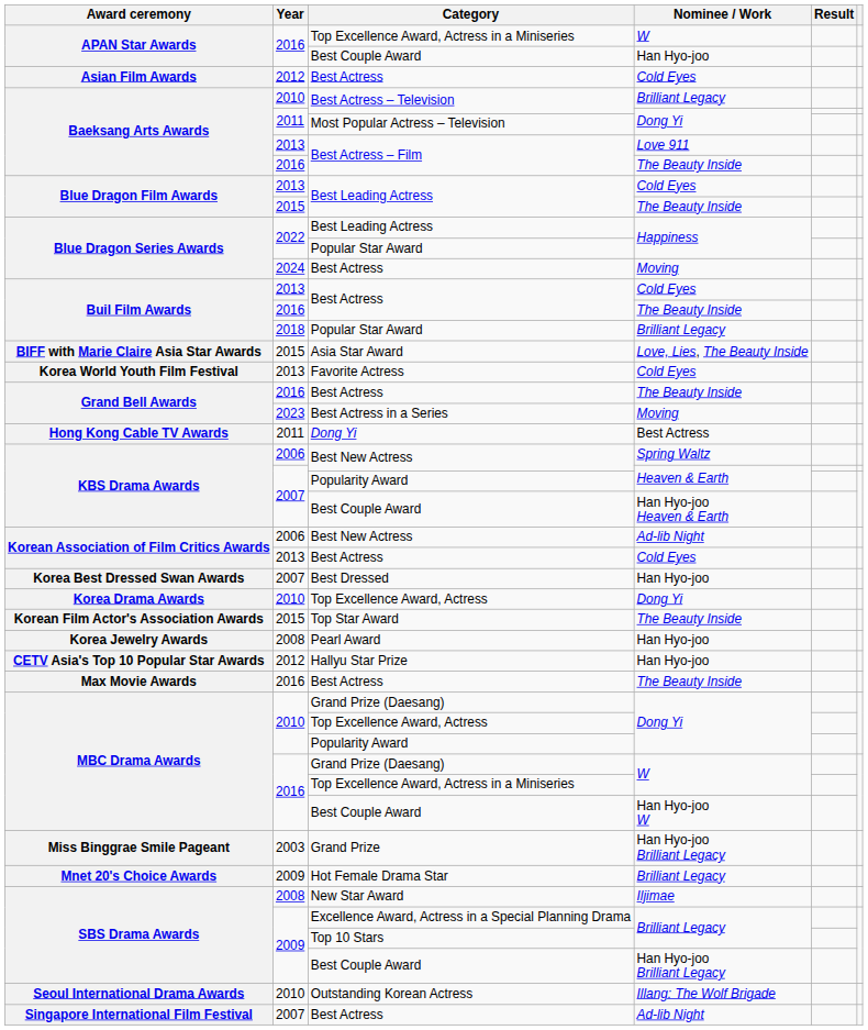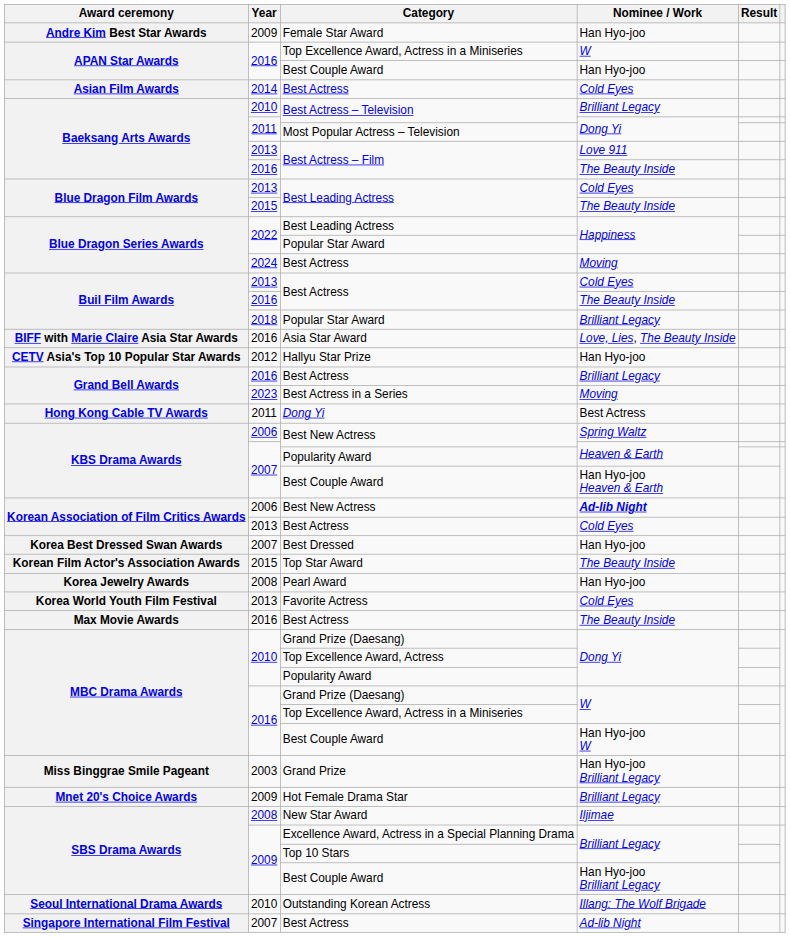 <table class="wikitable plainrowheaders sortable">
 <tr>
 <th scope="col">Award ceremony</th>
 <th scope="col">Year</th>
 <th scope="col">Category</th>
 <th scope="col">Nominee / Work</th>
 <th scope="col">Result</th>
 <th scope="col" class="unsortable"></th>
+</tr>
+<tr>
+<th scope="row"><a href='#'>Andre Kim</a> Best Star Awards</th>
+<td style="text-align:center">2009</td>
+<td>Female Star Award</td>
+<td>Han Hyo-joo</td>
+<td></td>
+<td style="text-align:center"></td>
 </tr>
 <tr>
 <th scope="row" rowspan="2"><a href='#'>APAN Star Awards</a></th>
 <td rowspan="2" style="text-align:center"><a href='#'>2016</a></td>
 <td>Top Excellence Award, Actress in a Miniseries</td>
 <td><em><a href='#'>W</a></em></td>
 <td></td>
 <td style="text-align:center"></td>
 </tr>
 <tr>
 <td>Best Couple Award</td>
 <td>Han Hyo-joo </td>
 <td></td>
 <td style="text-align:center"></td>
 </tr>
 <tr>
 <th scope="row"><a href='#'>Asian Film Awards</a></th>
-<td style="text-align:center"><a href='#'>2012</a></td>
+<td style="text-align:center"><a href='#'>2014</a></td>
 <td><a href='#'>Best Actress</a></td>
 <td><em><a href='#'>Cold Eyes</a></em></td>
 <td></td>
 <td style="text-align:center"></td>
 </tr>
 <tr>
 <th scope="row" rowspan="5"><a href='#'>Baeksang Arts Awards</a></th>
 <td style="text-align:center"><a href='#'>2010</a></td>
 <td rowspan="2"><a href='#'>Best Actress – Television</a></td>
 <td><em><a href='#'>Brilliant Legacy</a></em></td>
 <td></td>
 <td style="text-align:center"></td>
 </tr>
 <tr>
 <td rowspan="2" style="text-align:center"><a href='#'>2011</a></td>
 <td rowspan="2"><em><a href='#'>Dong Yi</a></em></td>
 <td></td>
 <td style="text-align:center"></td>
 </tr>
 <tr>
 <td>Most Popular Actress – Television</td>
 <td></td>
 <td style="text-align:center"></td>
 </tr>
 <tr>
 <td style="text-align:center"><a href='#'>2013</a></td>
 <td rowspan="2"><a href='#'>Best Actress – Film</a></td>
 <td><em><a href='#'>Love 911</a></em></td>
 <td></td>
 <td style="text-align:center"></td>
 </tr>
 <tr>
 <td style="text-align:center"><a href='#'>2016</a></td>
 <td><em><a href='#'>The Beauty Inside</a></em></td>
 <td></td>
 <td style="text-align:center"></td>
 </tr>
 <tr>
 <th scope="row" rowspan="2"><a href='#'>Blue Dragon Film Awards</a></th>
 <td style="text-align:center"><a href='#'>2013</a></td>
 <td rowspan="2"><a href='#'>Best Leading Actress</a></td>
 <td><em><a href='#'>Cold Eyes</a></em></td>
 <td></td>
 <td style="text-align:center"></td>
 </tr>
 <tr>
 <td style="text-align:center"><a href='#'>2015</a></td>
 <td><em><a href='#'>The Beauty Inside</a></em></td>
 <td></td>
 <td style="text-align:center"></td>
 </tr>
 <tr>
 <th scope="row" rowspan="3"><a href='#'>Blue Dragon Series Awards</a></th>
 <td rowspan="2" style="text-align:center"><a href='#'>2022</a></td>
 <td>Best Leading Actress</td>
 <td rowspan="2"><em><a href='#'>Happiness</a></em></td>
 <td></td>
 <td style="text-align:center"></td>
 </tr>
 <tr>
 <td>Popular Star Award</td>
 <td></td>
 <td style="text-align:center"></td>
 </tr>
 <tr>
 <td rowspan="1" style="text-align:center"><a href='#'>2024</a></td>
 <td>Best Actress</td>
 <td><em><a href='#'>Moving</a></em></td>
 <td></td>
 <td style="text-align:center"></td>
 </tr>
 <tr>
 <th scope="row" rowspan="3"><a href='#'>Buil Film Awards</a></th>
 <td style="text-align:center"><a href='#'>2013</a></td>
 <td rowspan="2">Best Actress</td>
 <td><em><a href='#'>Cold Eyes</a></em></td>
 <td></td>
 <td style="text-align:center"></td>
 </tr>
 <tr>
 <td style="text-align:center"><a href='#'>2016</a></td>
 <td><em><a href='#'>The Beauty Inside</a></em></td>
 <td></td>
 <td style="text-align:center"></td>
 </tr>
 <tr>
 <td style="text-align:center"><a href='#'>2018</a></td>
 <td>Popular Star Award</td>
 <td><em><a href='#'>Brilliant Legacy</a></em></td>
 <td></td>
 <td style="text-align:center"></td>
 </tr>
 <tr>
 <th scope="row"><a href='#'>BIFF</a> with <a href='#'>Marie Claire</a> Asia Star Awards</th>
-<td style="text-align:center">2015</td>
+<td style="text-align:center">2016</td>
 <td>Asia Star Award</td>
 <td><a href='#'><em>Love, Lies</em></a>, <em><a href='#'>The Beauty Inside</a></em></td>
 <td></td>
 <td style="text-align:center"></td>
 </tr>
 <tr>
-<th scope="row">Korea World Youth Film Festival</th>
-<td style="text-align:center">2013</td>
-<td>Favorite Actress</td>
-<td><em><a href='#'>Cold Eyes</a></em></td>
+<th scope="row"><a href='#'>CETV</a> Asia's Top 10 Popular Star Awards</th>
+<td style="text-align:center">2012</td>
+<td>Hallyu Star Prize</td>
+<td>Han Hyo-joo</td>
 <td></td>
 <td style="text-align:center"></td>
 </tr>
 <tr>
 <th scope="row" rowspan="2"><a href='#'>Grand Bell Awards</a></th>
 <td style="text-align:center"><a href='#'>2016</a></td>
 <td>Best Actress</td>
-<td><em><a href='#'>The Beauty Inside</a></em></td>
+<td><em><a href='#'>Brilliant Legacy</a></em></td>
 <td></td>
 <td style="text-align:center"></td>
 </tr>
 <tr>
 <td style="text-align:center"><a href='#'>2023</a></td>
 <td>Best Actress in a Series</td>
 <td><em><a href='#'>Moving</a></em></td>
 <td></td>
 <td style="text-align:center"></td>
 </tr>
 <tr>
 <th scope="row"><a href='#'>Hong Kong Cable TV Awards</a></th>
 <td style="text-align:center">2011</td>
 <td><em><a href='#'>Dong Yi</a></em></td>
 <td>Best Actress</td>
 <td></td>
 <td style="text-align:center"></td>
 </tr>
 <tr>
 <th scope="row" rowspan="4"><a href='#'>KBS Drama Awards</a></th>
 <td style="text-align:center"><a href='#'>2006</a></td>
 <td rowspan="2">Best New Actress</td>
 <td><em><a href='#'>Spring Waltz</a></em></td>
 <td></td>
 <td style="text-align:center"></td>
 </tr>
 <tr>
 <td rowspan="3" style="text-align:center"><a href='#'>2007</a></td>
 <td rowspan="2"><em><a href='#'>Heaven & Earth</a></em></td>
 <td></td>
 <td style="text-align:center"></td>
 </tr>
 <tr>
 <td>Popularity Award</td>
 <td></td>
 <td rowspan="2" style="text-align:center"></td>
 </tr>
 <tr>
 <td>Best Couple Award</td>
 <td>Han Hyo-joo <br><em><a href='#'>Heaven & Earth</a></em></td>
 <td></td>
 </tr>
 <tr>
 <th scope="row" rowspan="2"><a href='#'>Korean Association of Film Critics Awards</a></th>
 <td style="text-align:center">2006</td>
 <td>Best New Actress</td>
-<td><em><a href='#'>Ad-lib Night</a></em></td>
+<td><strong><em><a href='#'>Ad-lib Night</a></em></strong></td>
 <td></td>
 <td style="text-align:center"></td>
 </tr>
 <tr>
 <td style="text-align:center">2013</td>
 <td>Best Actress</td>
 <td><em><a href='#'>Cold Eyes</a></em></td>
 <td></td>
 <td style="text-align:center"></td>
 </tr>
 <tr>
 <th scope="row">Korea Best Dressed Swan Awards</th>
 <td style="text-align:center">2007</td>
 <td>Best Dressed</td>
 <td>Han Hyo-joo</td>
-<td></td>
-<td style="text-align:center"></td>
-</tr>
-<tr>
-<th scope="row"><a href='#'>Korea Drama Awards</a></th>
-<td style="text-align:center"><a href='#'>2010</a></td>
-<td>Top Excellence Award, Actress</td>
-<td><em><a href='#'>Dong Yi</a></em></td>
 <td></td>
 <td style="text-align:center"></td>
 </tr>
 <tr>
 <th scope="row">Korean Film Actor's Association Awards</th>
 <td style="text-align:center">2015</td>
 <td>Top Star Award</td>
 <td><em><a href='#'>The Beauty Inside</a></em></td>
 <td></td>
 <td style="text-align:center"></td>
 </tr>
 <tr>
 <th scope="row">Korea Jewelry Awards</th>
 <td style="text-align:center">2008</td>
 <td>Pearl Award</td>
 <td>Han Hyo-joo</td>
 <td></td>
 <td style="text-align:center"></td>
 </tr>
 <tr>
-<th scope="row"><a href='#'>CETV</a> Asia's Top 10 Popular Star Awards</th>
-<td style="text-align:center">2012</td>
-<td>Hallyu Star Prize</td>
-<td>Han Hyo-joo</td>
+<th scope="row">Korea World Youth Film Festival</th>
+<td style="text-align:center">2013</td>
+<td>Favorite Actress</td>
+<td><em><a href='#'>Cold Eyes</a></em></td>
 <td></td>
 <td style="text-align:center"></td>
 </tr>
 <tr>
 <th scope="row">Max Movie Awards</th>
 <td style="text-align:center">2016</td>
 <td>Best Actress</td>
 <td><em><a href='#'>The Beauty Inside</a></em></td>
 <td></td>
 <td style="text-align:center"></td>
 </tr>
 <tr>
 <th scope="row" rowspan="6"><a href='#'>MBC Drama Awards</a></th>
 <td rowspan="3" style="text-align:center"><a href='#'>2010</a></td>
 <td>Grand Prize (Daesang)</td>
 <td rowspan="3"><em><a href='#'>Dong Yi</a></em></td>
 <td></td>
 <td rowspan="3" style="text-align:center"></td>
 </tr>
 <tr>
 <td>Top Excellence Award, Actress</td>
 <td></td>
 </tr>
 <tr>
 <td>Popularity Award</td>
 <td></td>
 </tr>
 <tr>
 <td rowspan="3" style="text-align:center"><a href='#'>2016</a></td>
 <td>Grand Prize (Daesang)</td>
 <td rowspan="2"><em><a href='#'>W</a></em></td>
 <td></td>
 <td rowspan="3" style="text-align:center"></td>
 </tr>
 <tr>
 <td>Top Excellence Award, Actress in a Miniseries</td>
 <td></td>
 </tr>
 <tr>
 <td>Best Couple Award</td>
 <td>Han Hyo-joo <br><em><a href='#'>W</a></em></td>
 <td></td>
 </tr>
 <tr>
 <th scope="row">Miss Binggrae Smile Pageant</th>
 <td style="text-align:center">2003</td>
 <td>Grand Prize</td>
 <td>Han Hyo-joo <br> <em><a href='#'>Brilliant Legacy</a></em></td>
 <td></td>
 <td style="text-align:center"></td>
 </tr>
 <tr>
 <th scope="row"><a href='#'>Mnet 20's Choice Awards</a></th>
 <td style="text-align:center">2009</td>
 <td>Hot Female Drama Star</td>
 <td><em><a href='#'>Brilliant Legacy</a></em></td>
 <td></td>
 <td style="text-align:center"></td>
 </tr>
 <tr>
 <th scope="row" rowspan="4"><a href='#'>SBS Drama Awards</a></th>
 <td style="text-align:center"><a href='#'>2008</a></td>
 <td>New Star Award</td>
 <td><em><a href='#'>Iljimae</a></em></td>
 <td></td>
 <td style="text-align:center"></td>
 </tr>
 <tr>
 <td rowspan="3" style="text-align:center"><a href='#'>2009</a></td>
 <td>Excellence Award, Actress in a Special Planning Drama</td>
 <td rowspan="2"><em><a href='#'>Brilliant Legacy</a></em></td>
 <td></td>
 <td rowspan="3" style="text-align:center"></td>
 </tr>
 <tr>
 <td>Top 10 Stars</td>
 <td></td>
 </tr>
 <tr>
 <td>Best Couple Award</td>
 <td>Han Hyo-joo <br> <em><a href='#'>Brilliant Legacy</a></em></td>
 <td></td>
 </tr>
 <tr>
 <th scope="row"><a href='#'>Seoul International Drama Awards</a></th>
 <td style="text-align:center">2010</td>
 <td>Outstanding Korean Actress</td>
 <td><em><a href='#'>Illang: The Wolf Brigade</a></em></td>
 <td></td>
 <td style="text-align:center"></td>
 </tr>
 <tr>
 <th scope="row"><a href='#'>Singapore International Film Festival</a></th>
 <td style="text-align:center">2007</td>
 <td>Best Actress</td>
 <td><em><a href='#'>Ad-lib Night</a></em></td>
 <td></td>
 <td style="text-align:center"></td>
 </tr>
 </table>
